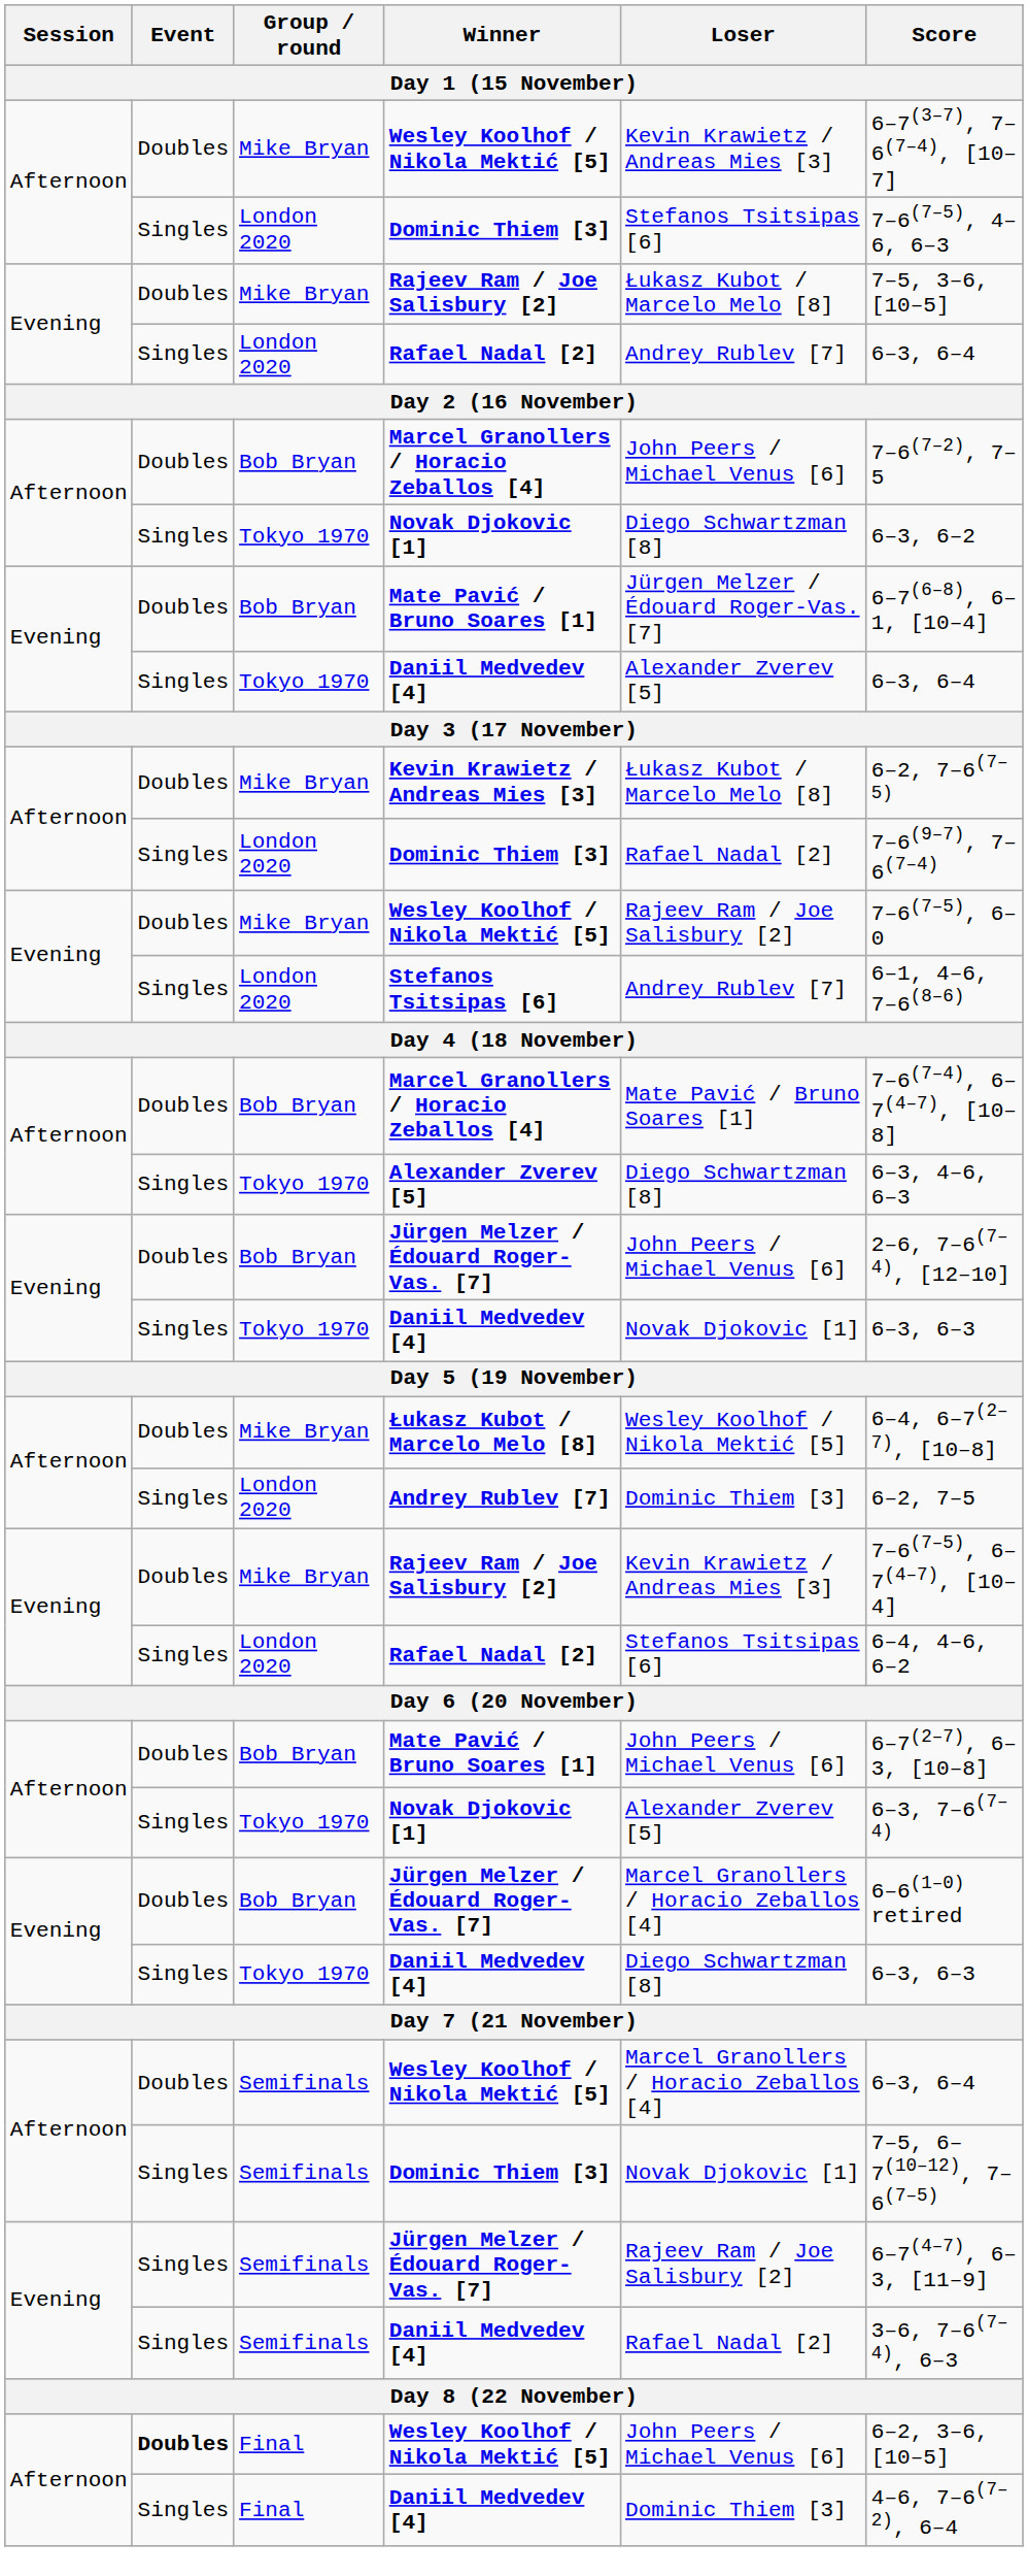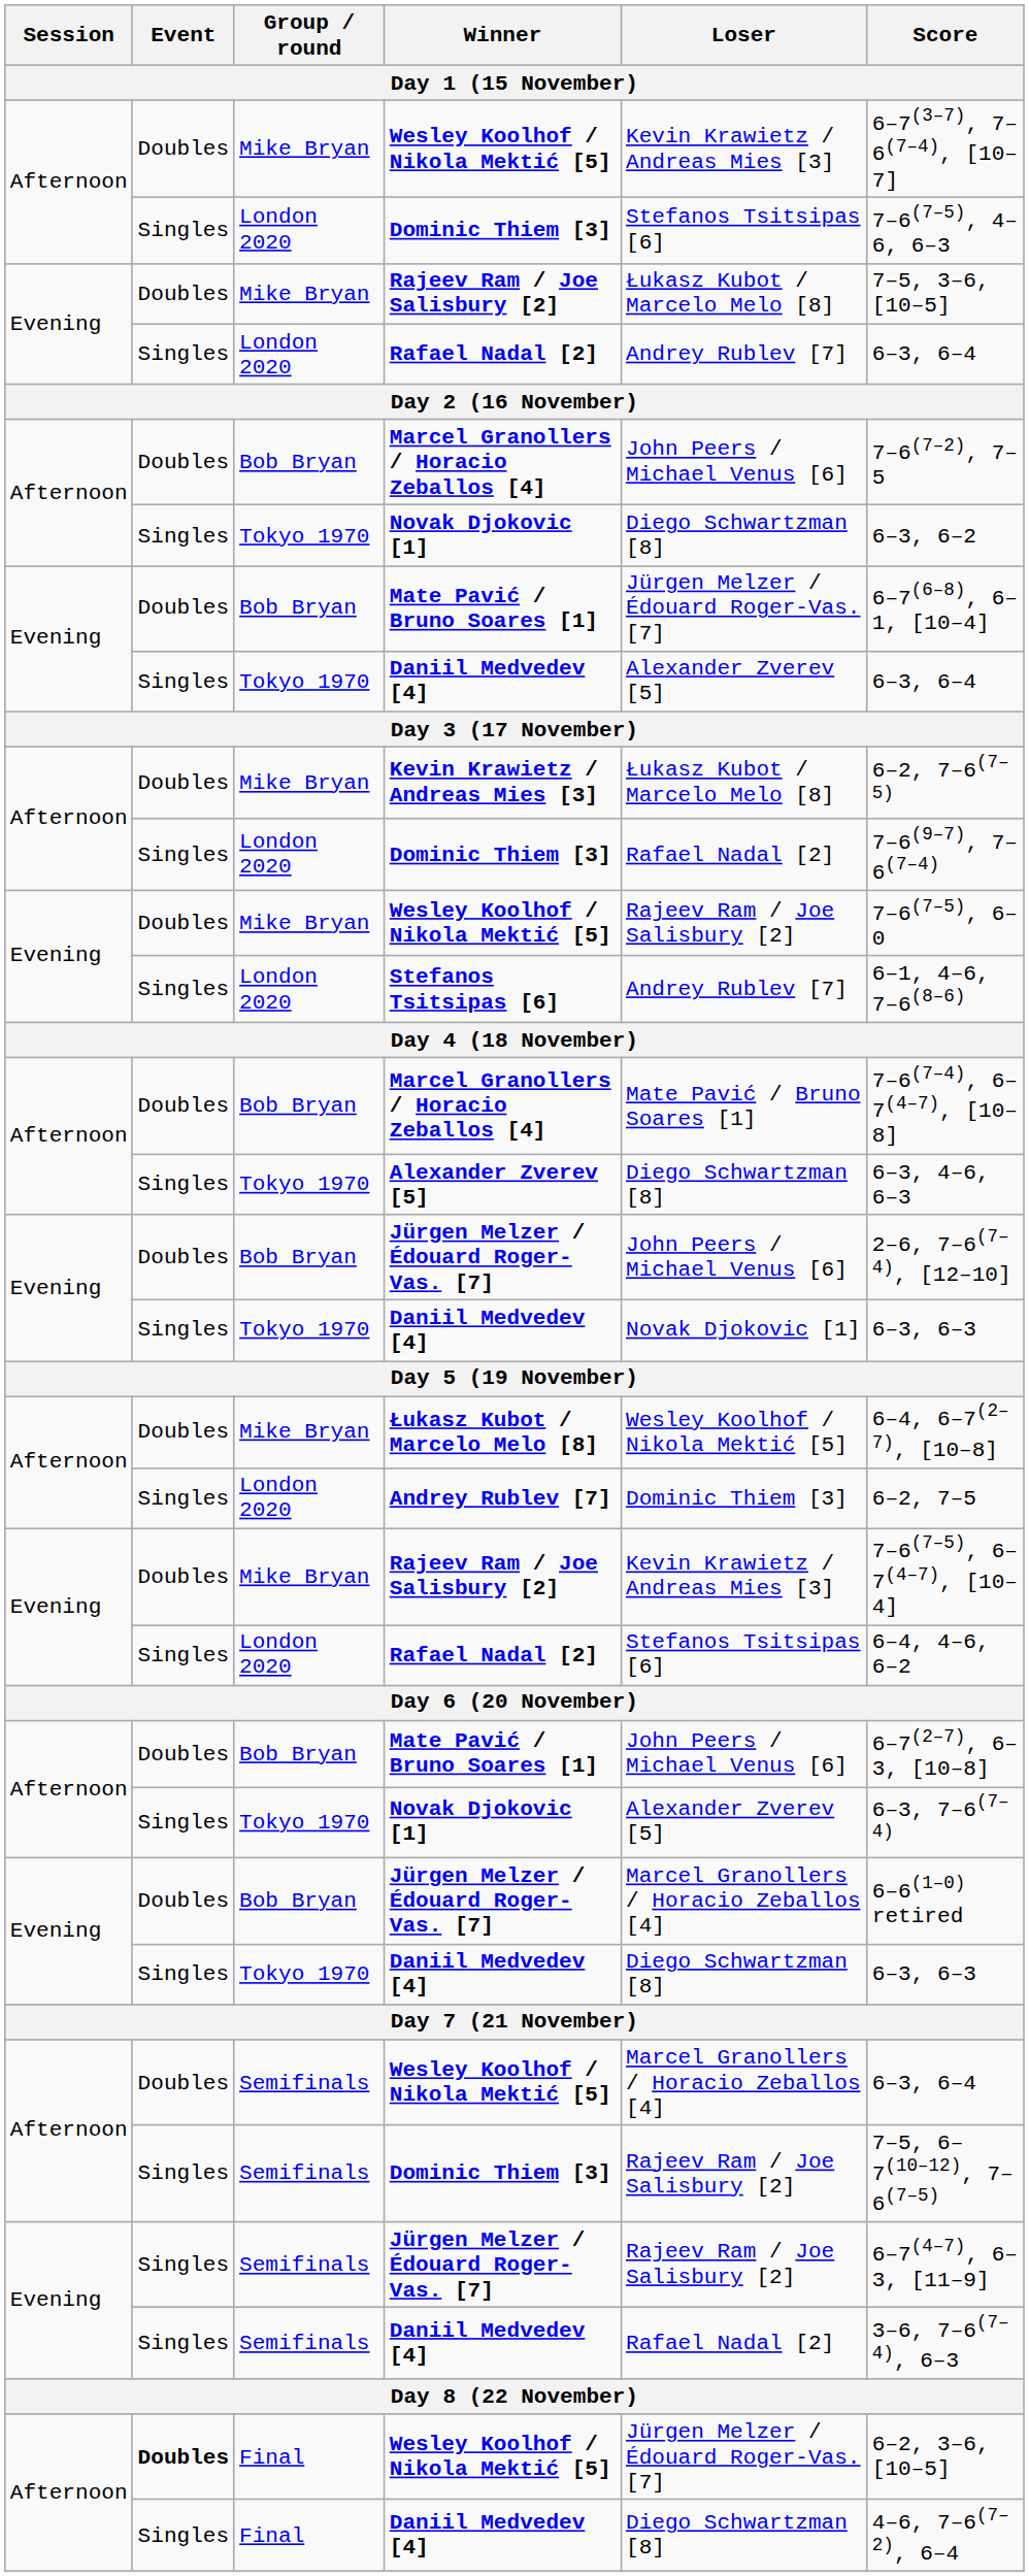 <table class="wikitable nowrap">
 <tr>
 <th>Session</th>
 <th>Event</th>
 <th>Group / round</th>
 <th>Winner</th>
 <th>Loser</th>
 <th>Score</th>
 </tr>
 <tr>
 <th colspan=6>Day 1 (15 November)</th>
 </tr>
 <tr>
 <td rowspan=2>Afternoon</td>
 <td>Doubles</td>
 <td><a href='#'>Mike Bryan</a></td>
 <td><strong> <a href='#'>Wesley Koolhof</a> /  <a href='#'>Nikola Mektić</a> [5]</strong></td>
 <td> <a href='#'>Kevin Krawietz</a> /  <a href='#'>Andreas Mies</a> [3]</td>
 <td>6–7<sup>(3–7)</sup>, 7–6<sup>(7–4)</sup>, [10–7]</td>
 </tr>
 <tr>
 <td>Singles</td>
 <td><a href='#'>London 2020</a></td>
 <td><strong> <a href='#'>Dominic Thiem</a> [3]</strong></td>
 <td> <a href='#'>Stefanos Tsitsipas</a> [6]</td>
 <td>7–6<sup>(7–5)</sup>, 4–6, 6–3</td>
 </tr>
 <tr>
 <td rowspan=2>Evening</td>
 <td>Doubles</td>
 <td><a href='#'>Mike Bryan</a></td>
 <td><strong> <a href='#'>Rajeev Ram</a> /  <a href='#'>Joe Salisbury</a> [2]</strong></td>
 <td> <a href='#'>Łukasz Kubot</a> /  <a href='#'>Marcelo Melo</a> [8]</td>
 <td>7–5, 3–6, [10–5]</td>
 </tr>
 <tr>
 <td>Singles</td>
 <td><a href='#'>London 2020</a></td>
 <td><strong> <a href='#'>Rafael Nadal</a> [2]</strong></td>
 <td> <a href='#'>Andrey Rublev</a> [7]</td>
 <td>6–3, 6–4</td>
 </tr>
 <tr>
 <th colspan=6>Day 2 (16 November)</th>
 </tr>
 <tr>
 <td rowspan=2>Afternoon</td>
 <td>Doubles</td>
 <td><a href='#'>Bob Bryan</a></td>
 <td><strong> <a href='#'>Marcel Granollers</a> /  <a href='#'>Horacio Zeballos</a> [4]</strong></td>
 <td> <a href='#'>John Peers</a> /  <a href='#'>Michael Venus</a> [6]</td>
 <td>7–6<sup>(7–2)</sup>, 7–5</td>
 </tr>
 <tr>
 <td>Singles</td>
 <td><a href='#'>Tokyo 1970</a></td>
 <td><strong> <a href='#'>Novak Djokovic</a> [1]</strong></td>
 <td> <a href='#'>Diego Schwartzman</a> [8]</td>
 <td>6–3, 6–2</td>
 </tr>
 <tr>
 <td rowspan=2>Evening</td>
 <td>Doubles</td>
 <td><a href='#'>Bob Bryan</a></td>
 <td><strong> <a href='#'>Mate Pavić</a> /  <a href='#'>Bruno Soares</a> [1]</strong></td>
 <td> <a href='#'>Jürgen Melzer</a> /  <a href='#'>Édouard Roger-Vas.</a> [7]</td>
 <td>6–7<sup>(6–8)</sup>, 6–1, [10–4]</td>
 </tr>
 <tr>
 <td>Singles</td>
 <td><a href='#'>Tokyo 1970</a></td>
 <td><strong> <a href='#'>Daniil Medvedev</a> [4]</strong></td>
 <td> <a href='#'>Alexander Zverev</a> [5]</td>
 <td>6–3, 6–4</td>
 </tr>
 <tr>
 <th colspan=6>Day 3 (17 November)</th>
 </tr>
 <tr>
 <td rowspan=2>Afternoon</td>
 <td>Doubles</td>
 <td><a href='#'>Mike Bryan</a></td>
 <td><strong> <a href='#'>Kevin Krawietz</a> /  <a href='#'>Andreas Mies</a> [3]</strong></td>
 <td> <a href='#'>Łukasz Kubot</a> /  <a href='#'>Marcelo Melo</a> [8]</td>
 <td>6–2, 7–6<sup>(7–5)</sup></td>
 </tr>
 <tr>
 <td>Singles</td>
 <td><a href='#'>London 2020</a></td>
 <td><strong> <a href='#'>Dominic Thiem</a> [3]</strong></td>
 <td> <a href='#'>Rafael Nadal</a> [2]</td>
 <td>7–6<sup>(9–7)</sup>, 7–6<sup>(7–4)</sup></td>
 </tr>
 <tr>
 <td rowspan=2>Evening</td>
 <td>Doubles</td>
 <td><a href='#'>Mike Bryan</a></td>
 <td><strong> <a href='#'>Wesley Koolhof</a> /  <a href='#'>Nikola Mektić</a> [5]</strong></td>
 <td> <a href='#'>Rajeev Ram</a> /  <a href='#'>Joe Salisbury</a> [2]</td>
 <td>7–6<sup>(7–5)</sup>, 6–0</td>
 </tr>
 <tr>
 <td>Singles</td>
 <td><a href='#'>London 2020</a></td>
 <td><strong> <a href='#'>Stefanos Tsitsipas</a> [6]</strong></td>
 <td> <a href='#'>Andrey Rublev</a> [7]</td>
 <td>6–1, 4–6, 7–6<sup>(8–6)</sup></td>
 </tr>
 <tr>
 <th colspan=6>Day 4 (18 November)</th>
 </tr>
 <tr>
 <td rowspan=2>Afternoon</td>
 <td>Doubles</td>
 <td><a href='#'>Bob Bryan</a></td>
 <td><strong> <a href='#'>Marcel Granollers</a> /  <a href='#'>Horacio Zeballos</a> [4]</strong></td>
 <td> <a href='#'>Mate Pavić</a> /  <a href='#'>Bruno Soares</a> [1]</td>
 <td>7–6<sup>(7–4)</sup>, 6–7<sup>(4–7)</sup>, [10–8]</td>
 </tr>
 <tr>
 <td>Singles</td>
 <td><a href='#'>Tokyo 1970</a></td>
 <td><strong> <a href='#'>Alexander Zverev</a> [5]</strong></td>
 <td> <a href='#'>Diego Schwartzman</a> [8]</td>
 <td>6–3, 4–6, 6–3</td>
 </tr>
 <tr>
 <td rowspan=2>Evening</td>
 <td>Doubles</td>
 <td><a href='#'>Bob Bryan</a></td>
 <td><strong> <a href='#'>Jürgen Melzer</a> /  <a href='#'>Édouard Roger-Vas.</a> [7]</strong></td>
 <td> <a href='#'>John Peers</a> /  <a href='#'>Michael Venus</a> [6]</td>
 <td>2–6, 7–6<sup>(7–4)</sup>, [12–10]</td>
 </tr>
 <tr>
 <td>Singles</td>
 <td><a href='#'>Tokyo 1970</a></td>
 <td><strong> <a href='#'>Daniil Medvedev</a> [4]</strong></td>
 <td> <a href='#'>Novak Djokovic</a> [1]</td>
 <td>6–3, 6–3</td>
 </tr>
 <tr>
 <th colspan=6>Day 5 (19 November)</th>
 </tr>
 <tr>
 <td rowspan=2>Afternoon</td>
 <td>Doubles</td>
 <td><a href='#'>Mike Bryan</a></td>
 <td><strong> <a href='#'>Łukasz Kubot</a> /  <a href='#'>Marcelo Melo</a> [8]</strong></td>
 <td> <a href='#'>Wesley Koolhof</a> /  <a href='#'>Nikola Mektić</a> [5]</td>
 <td>6–4, 6–7<sup>(2–7)</sup>, [10–8]</td>
 </tr>
 <tr>
 <td>Singles</td>
 <td><a href='#'>London 2020</a></td>
 <td><strong> <a href='#'>Andrey Rublev</a> [7]</strong></td>
 <td> <a href='#'>Dominic Thiem</a> [3]</td>
 <td>6–2, 7–5</td>
 </tr>
 <tr>
 <td rowspan=2>Evening</td>
 <td>Doubles</td>
 <td><a href='#'>Mike Bryan</a></td>
 <td><strong> <a href='#'>Rajeev Ram</a> /  <a href='#'>Joe Salisbury</a> [2]</strong></td>
 <td> <a href='#'>Kevin Krawietz</a> /  <a href='#'>Andreas Mies</a> [3]</td>
 <td>7–6<sup>(7–5)</sup>, 6–7<sup>(4–7)</sup>, [10–4]</td>
 </tr>
 <tr>
 <td>Singles</td>
 <td><a href='#'>London 2020</a></td>
 <td><strong> <a href='#'>Rafael Nadal</a> [2]</strong></td>
 <td> <a href='#'>Stefanos Tsitsipas</a> [6]</td>
 <td>6–4, 4–6, 6–2</td>
 </tr>
 <tr>
 <th colspan=6>Day 6 (20 November)</th>
 </tr>
 <tr>
 <td rowspan=2>Afternoon</td>
 <td>Doubles</td>
 <td><a href='#'>Bob Bryan</a></td>
 <td><strong> <a href='#'>Mate Pavić</a> /  <a href='#'>Bruno Soares</a> [1]</strong></td>
 <td> <a href='#'>John Peers</a> /  <a href='#'>Michael Venus</a> [6]</td>
 <td>6–7<sup>(2–7)</sup>, 6–3, [10–8]</td>
 </tr>
 <tr>
 <td>Singles</td>
 <td><a href='#'>Tokyo 1970</a></td>
 <td><strong> <a href='#'>Novak Djokovic</a> [1]</strong></td>
 <td> <a href='#'>Alexander Zverev</a> [5]</td>
 <td>6–3, 7–6<sup>(7–4)</sup></td>
 </tr>
 <tr>
 <td rowspan=2>Evening</td>
 <td>Doubles</td>
 <td><a href='#'>Bob Bryan</a></td>
 <td><strong> <a href='#'>Jürgen Melzer</a> /  <a href='#'>Édouard Roger-Vas.</a> [7]</strong></td>
 <td> <a href='#'>Marcel Granollers</a> /  <a href='#'>Horacio Zeballos</a> [4]</td>
 <td>6–6<sup>(1–0)</sup> retired</td>
 </tr>
 <tr>
 <td>Singles</td>
 <td><a href='#'>Tokyo 1970</a></td>
 <td><strong> <a href='#'>Daniil Medvedev</a> [4]</strong></td>
 <td> <a href='#'>Diego Schwartzman</a> [8]</td>
 <td>6–3, 6–3</td>
 </tr>
 <tr>
 <th colspan=6>Day 7 (21 November)</th>
 </tr>
 <tr>
 <td rowspan=2>Afternoon</td>
 <td>Doubles</td>
 <td><a href='#'>Semifinals</a></td>
 <td><strong> <a href='#'>Wesley Koolhof</a> /  <a href='#'>Nikola Mektić</a> [5]</strong></td>
 <td> <a href='#'>Marcel Granollers</a> /  <a href='#'>Horacio Zeballos</a> [4]</td>
 <td>6–3, 6–4</td>
 </tr>
 <tr>
 <td>Singles</td>
 <td><a href='#'>Semifinals</a></td>
 <td><strong> <a href='#'>Dominic Thiem</a> [3]</strong></td>
-<td> <a href='#'>Novak Djokovic</a> [1]</td>
+<td> <a href='#'>Rajeev Ram</a> /  <a href='#'>Joe Salisbury</a> [2]</td>
 <td>7–5, 6–7<sup>(10–12)</sup>, 7–6<sup>(7–5)</sup></td>
 </tr>
 <tr>
 <td rowspan=2>Evening</td>
 <td>Singles</td>
 <td><a href='#'>Semifinals</a></td>
 <td><strong> <a href='#'>Jürgen Melzer</a> /  <a href='#'>Édouard Roger-Vas.</a> [7]</strong></td>
 <td> <a href='#'>Rajeev Ram</a> /  <a href='#'>Joe Salisbury</a> [2]</td>
 <td>6–7<sup>(4–7)</sup>, 6–3, [11–9]</td>
 </tr>
 <tr>
 <td>Singles</td>
 <td><a href='#'>Semifinals</a></td>
 <td> <strong><a href='#'>Daniil Medvedev</a> [4]</strong></td>
 <td> <a href='#'>Rafael Nadal</a> [2]</td>
 <td>3–6, 7–6<sup>(7–4)</sup>, 6–3</td>
 </tr>
 <tr>
 <th colspan=6>Day 8 (22 November)</th>
 </tr>
 <tr>
 <td rowspan=2>Afternoon</td>
 <td><strong>Doubles</strong></td>
 <td><a href='#'>Final</a></td>
 <td><strong> <a href='#'>Wesley Koolhof</a> /  <a href='#'>Nikola Mektić</a> [5]</strong></td>
-<td> <a href='#'>John Peers</a> /  <a href='#'>Michael Venus</a> [6]</td>
+<td> <a href='#'>Jürgen Melzer</a> /  <a href='#'>Édouard Roger-Vas.</a> [7]</td>
 <td>6–2, 3–6, [10–5]</td>
 </tr>
 <tr>
 <td>Singles</td>
 <td><a href='#'>Final</a></td>
 <td> <strong><a href='#'>Daniil Medvedev</a> [4]</strong></td>
-<td> <a href='#'>Dominic Thiem</a> [3]</td>
+<td> <a href='#'>Diego Schwartzman</a> [8]</td>
 <td>4–6, 7–6<sup>(7–2)</sup>, 6–4</td>
 </tr>
 </table>
